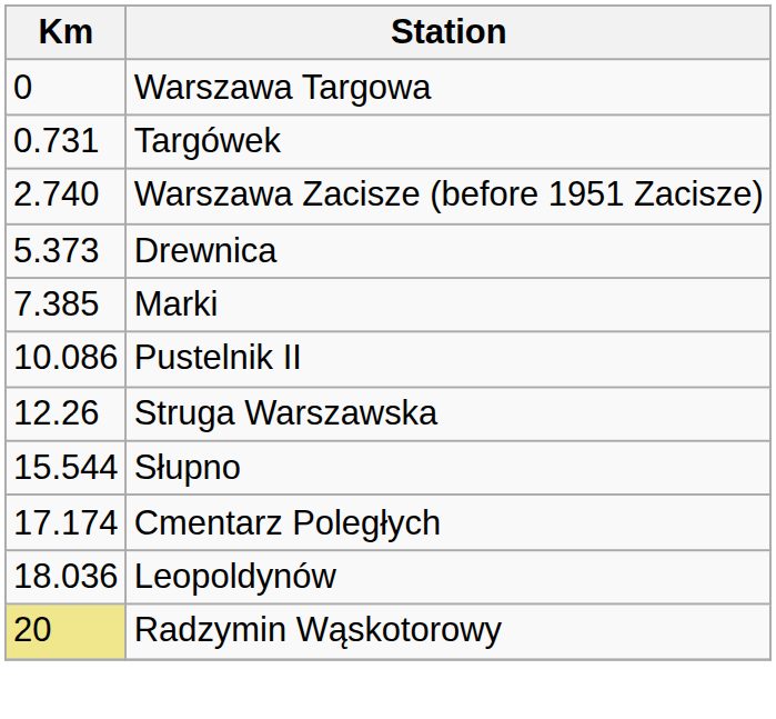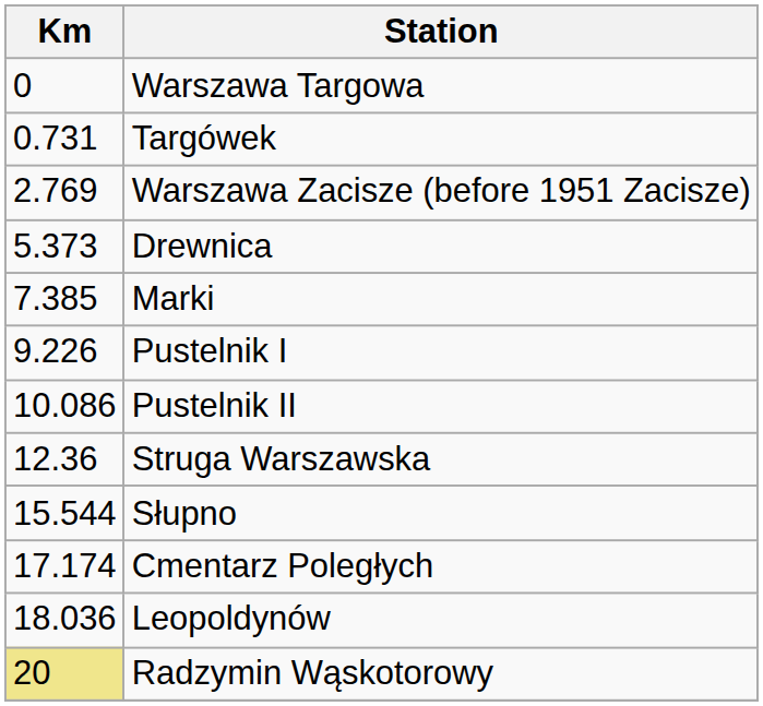 <table class="wikitable">
 <tr>
 <th>Km</th>
 <th>Station</th>
 </tr>
 <tr>
 <td>0</td>
 <td>Warszawa Targowa</td>
 </tr>
 <tr>
 <td>0.731</td>
 <td>Targówek</td>
 </tr>
 <tr>
-<td>2.740</td>
+<td>2.769</td>
 <td>Warszawa Zacisze (before 1951 Zacisze)</td>
 </tr>
 <tr>
 <td>5.373</td>
 <td>Drewnica</td>
 </tr>
 <tr>
 <td>7.385</td>
 <td>Marki</td>
 </tr>
 <tr>
+<td>9.226</td>
+<td>Pustelnik I</td>
+</tr>
+<tr>
 <td>10.086</td>
 <td>Pustelnik II</td>
 </tr>
 <tr>
-<td>12.26</td>
+<td>12.36</td>
 <td>Struga Warszawska</td>
 </tr>
 <tr>
 <td>15.544</td>
 <td>Słupno</td>
 </tr>
 <tr>
 <td>17.174</td>
 <td>Cmentarz Poległych</td>
 </tr>
 <tr>
 <td>18.036</td>
 <td>Leopoldynów</td>
 </tr>
 <tr>
 <td style="background: khaki;">20</td>
 <td>Radzymin Wąskotorowy</td>
 </tr>
 <tr>
 </tr>
 </table>
